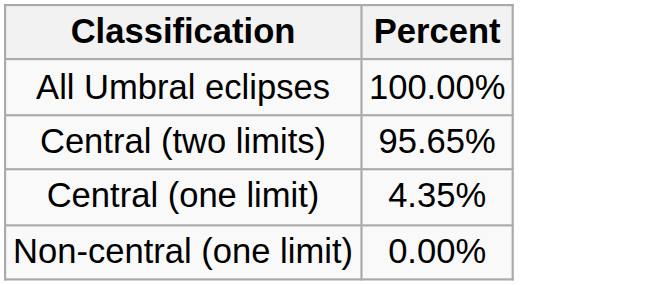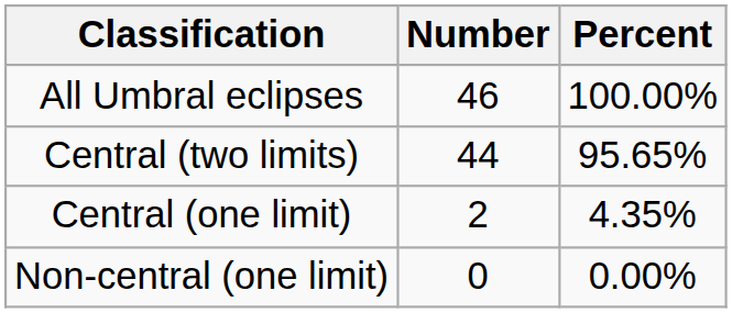 <table class="wikitable sortable">
 <tr align=center>
 <th>Classification</th>
+<th>Number</th>
 <th>Percent</th>
 </tr>
 <tr align=center>
 <td>All Umbral eclipses</td>
+<td>46</td>
 <td>100.00%</td>
 </tr>
 <tr align=center>
 <td>Central (two limits)</td>
+<td>44</td>
 <td>95.65%</td>
 </tr>
 <tr align=center>
 <td>Central (one limit)</td>
+<td>2</td>
 <td>4.35%</td>
 </tr>
 <tr align=center>
 <td>Non-central (one limit)</td>
+<td>0</td>
 <td>0.00%</td>
 </tr>
 </table>
